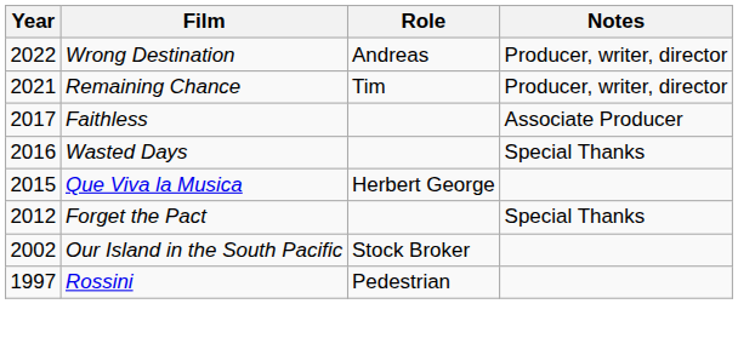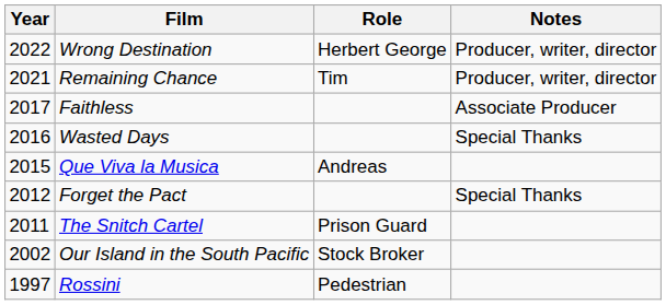 <table class="wikitable">
 <tr>
 <th>Year</th>
 <th>Film</th>
 <th>Role</th>
 <th>Notes</th>
 </tr>
 <tr>
 <td>2022</td>
 <td><em>Wrong Destination</em></td>
-<td>Andreas</td>
+<td>Herbert George</td>
 <td>Producer, writer, director</td>
 </tr>
 <tr>
 <td>2021</td>
 <td><em>Remaining Chance</em></td>
 <td>Tim</td>
 <td>Producer, writer, director</td>
 </tr>
 <tr>
 <td>2017</td>
 <td><em>Faithless</em></td>
 <td></td>
 <td>Associate Producer</td>
 </tr>
 <tr>
 <td>2016</td>
 <td><em>Wasted Days</em></td>
 <td></td>
 <td>Special Thanks</td>
 </tr>
 <tr>
 <td>2015</td>
 <td><em><a href='#'>Que Viva la Musica</a></em></td>
-<td>Herbert George</td>
+<td>Andreas</td>
 <td></td>
 </tr>
 <tr>
 <td>2012</td>
 <td><em>Forget the Pact</em></td>
 <td></td>
 <td>Special Thanks</td>
+</tr>
+<tr>
+<td>2011</td>
+<td><em><a href='#'>The Snitch Cartel</a></em></td>
+<td>Prison Guard</td>
+<td></td>
 </tr>
 <tr>
 <td>2002</td>
 <td><em>Our Island in the South Pacific</em></td>
 <td>Stock Broker</td>
 <td></td>
 </tr>
 <tr>
 <td>1997</td>
 <td><em><a href='#'>Rossini</a></em></td>
 <td>Pedestrian</td>
 <td></td>
 </tr>
 </table>
